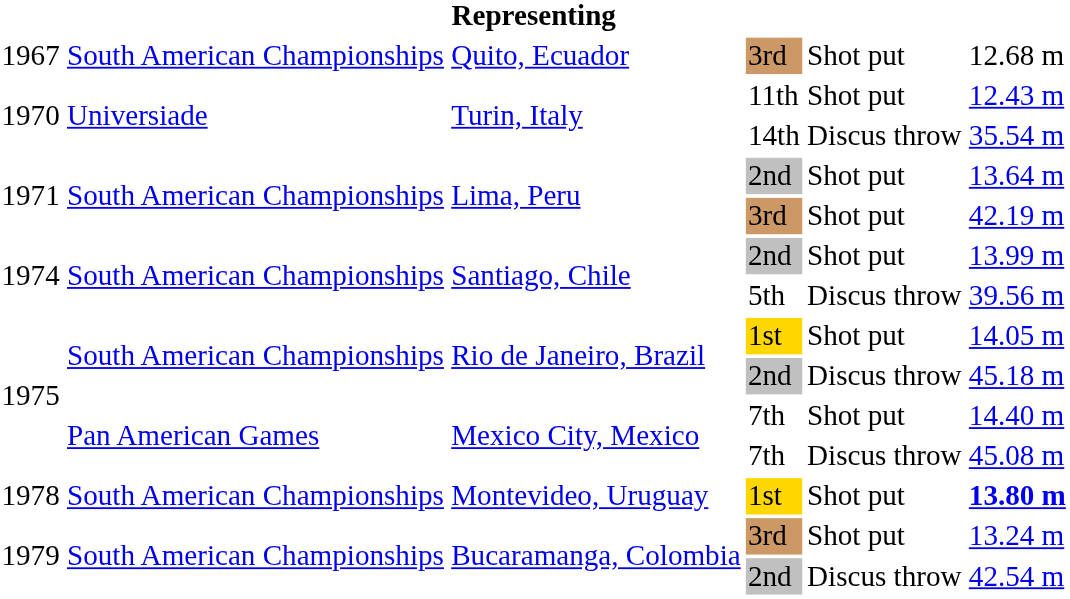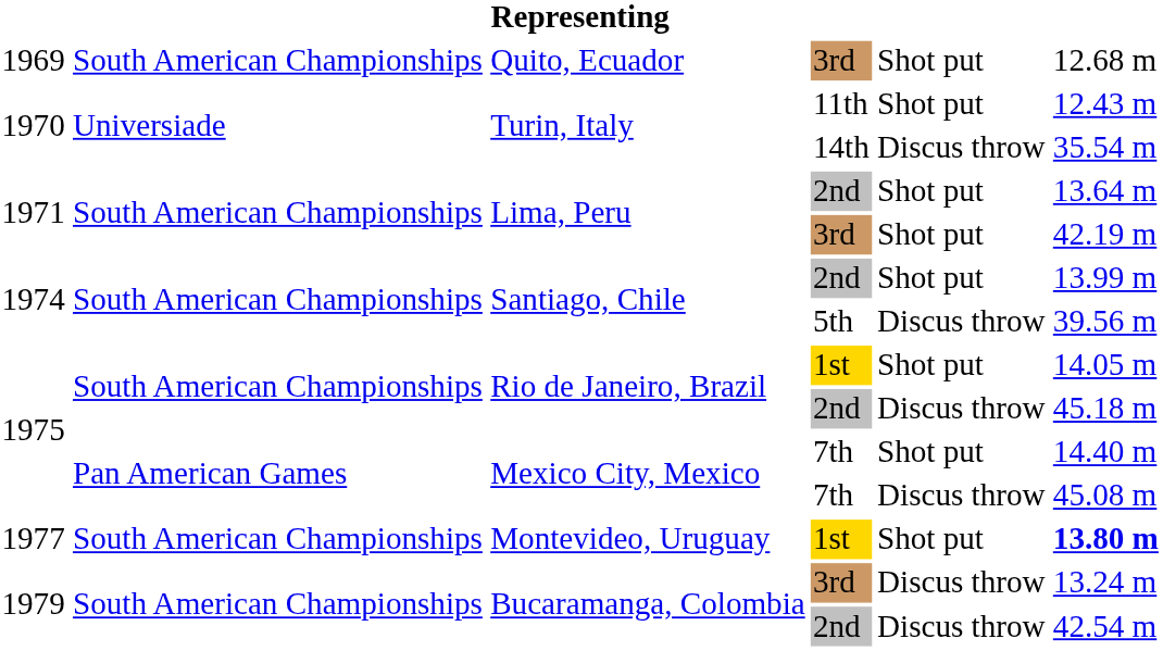 <table>
 <tr>
 <th colspan=6>Representing </th>
 </tr>
 <tr>
-<td>1967</td>
+<td>1969</td>
 <td><a href='#'>South American Championships</a></td>
 <td><a href='#'>Quito, Ecuador</a></td>
 <td bgcolor=cc9966>3rd</td>
 <td>Shot put</td>
 <td>12.68 m</td>
 </tr>
 <tr>
 <td rowspan=2>1970</td>
 <td rowspan=2><a href='#'>Universiade</a></td>
 <td rowspan=2><a href='#'>Turin, Italy</a></td>
 <td>11th</td>
 <td>Shot put</td>
 <td><a href='#'>12.43 m</a></td>
 </tr>
 <tr>
 <td>14th</td>
 <td>Discus throw</td>
 <td><a href='#'>35.54 m</a></td>
 </tr>
 <tr>
 <td rowspan=2>1971</td>
 <td rowspan=2><a href='#'>South American Championships</a></td>
 <td rowspan=2><a href='#'>Lima, Peru</a></td>
 <td bgcolor=silver>2nd</td>
 <td>Shot put</td>
 <td><a href='#'>13.64 m</a></td>
 </tr>
 <tr>
 <td bgcolor=cc9966>3rd</td>
 <td>Shot put</td>
 <td><a href='#'>42.19 m</a></td>
 </tr>
 <tr>
 <td rowspan=2>1974</td>
 <td rowspan=2><a href='#'>South American Championships</a></td>
 <td rowspan=2><a href='#'>Santiago, Chile</a></td>
 <td bgcolor=silver>2nd</td>
 <td>Shot put</td>
 <td><a href='#'>13.99 m</a></td>
 </tr>
 <tr>
 <td>5th</td>
 <td>Discus throw</td>
 <td><a href='#'>39.56 m</a></td>
 </tr>
 <tr>
 <td rowspan=4>1975</td>
 <td rowspan=2><a href='#'>South American Championships</a></td>
 <td rowspan=2><a href='#'>Rio de Janeiro, Brazil</a></td>
 <td bgcolor=gold>1st</td>
 <td>Shot put</td>
 <td><a href='#'>14.05 m</a></td>
 </tr>
 <tr>
 <td bgcolor=silver>2nd</td>
 <td>Discus throw</td>
 <td><a href='#'>45.18 m</a></td>
 </tr>
 <tr>
 <td rowspan=2><a href='#'>Pan American Games</a></td>
 <td rowspan=2><a href='#'>Mexico City, Mexico</a></td>
 <td>7th</td>
 <td>Shot put</td>
 <td><a href='#'>14.40 m</a></td>
 </tr>
 <tr>
 <td>7th</td>
 <td>Discus throw</td>
 <td><a href='#'>45.08 m</a></td>
 </tr>
 <tr>
-<td>1978</td>
+<td>1977</td>
 <td><a href='#'>South American Championships</a></td>
 <td><a href='#'>Montevideo, Uruguay</a></td>
 <td bgcolor=gold>1st</td>
 <td>Shot put</td>
 <td><strong><a href='#'>13.80 m</a></strong></td>
 </tr>
 <tr>
 <td rowspan=2>1979</td>
 <td rowspan=2><a href='#'>South American Championships</a></td>
 <td rowspan=2><a href='#'>Bucaramanga, Colombia</a></td>
 <td bgcolor=cc9966>3rd</td>
-<td>Shot put</td>
+<td>Discus throw</td>
 <td><a href='#'>13.24 m</a></td>
 </tr>
 <tr>
 <td bgcolor=silver>2nd</td>
 <td>Discus throw</td>
 <td><a href='#'>42.54 m</a></td>
 </tr>
 </table>
